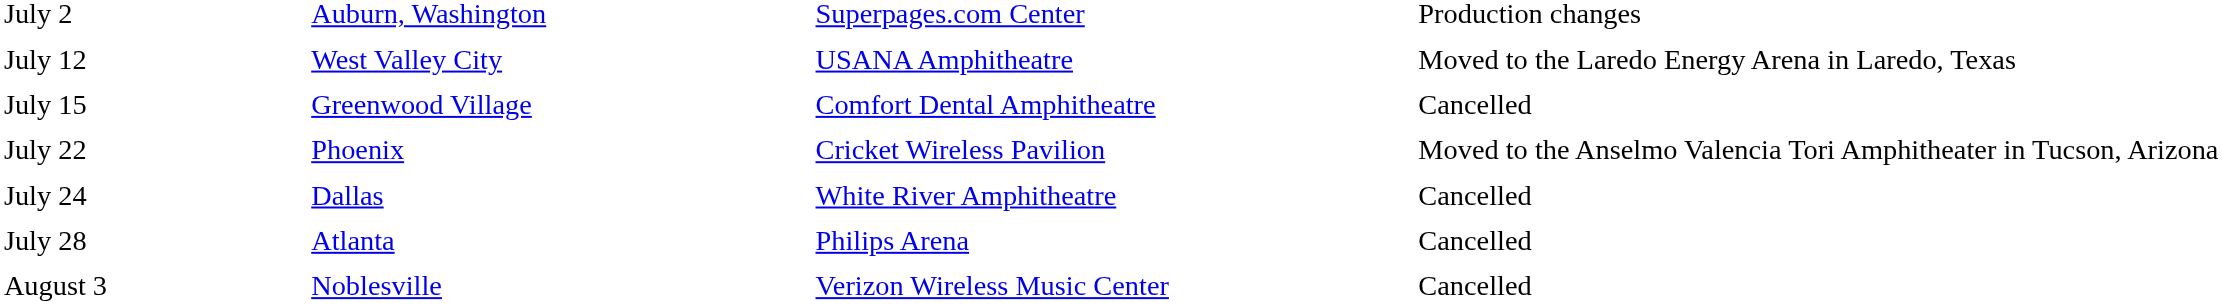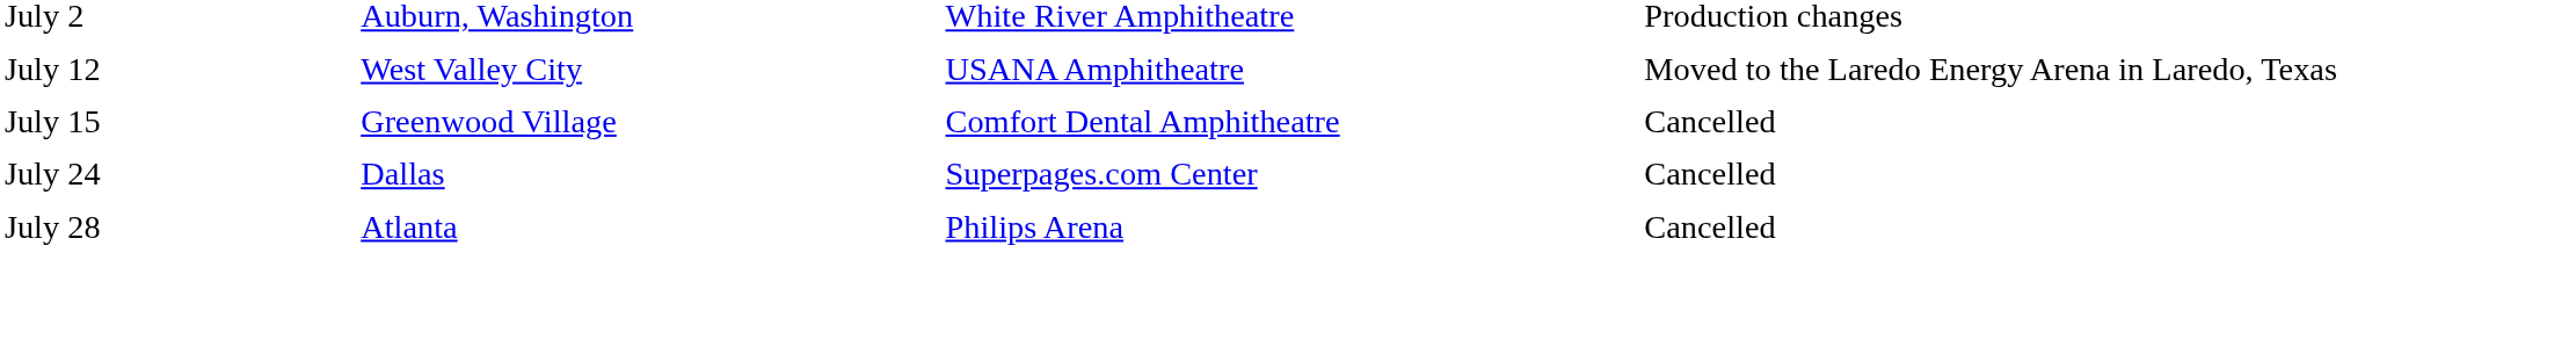 <table cellpadding="2" style="border: 0px solid darkgray; font-size:90%">
 <tr>
 <th width="150"></th>
 <th width="250"></th>
 <th width="300"></th>
 <th width="500"></th>
 </tr>
 <tr>
 <td>July 2</td>
 <td><a href='#'>Auburn, Washington</a></td>
-<td><a href='#'>Superpages.com Center</a></td>
+<td><a href='#'>White River Amphitheatre</a></td>
 <td>Production changes</td>
 </tr>
 <tr>
 <td>July 12</td>
 <td><a href='#'>West Valley City</a></td>
 <td><a href='#'>USANA Amphitheatre</a></td>
 <td>Moved to the Laredo Energy Arena in Laredo, Texas </td>
 </tr>
 <tr>
 <td>July 15</td>
 <td><a href='#'>Greenwood Village</a></td>
 <td><a href='#'>Comfort Dental Amphitheatre</a></td>
 <td>Cancelled</td>
 </tr>
 <tr>
-<td>July 22</td>
-<td><a href='#'>Phoenix</a></td>
-<td><a href='#'>Cricket Wireless Pavilion</a></td>
-<td>Moved to the Anselmo Valencia Tori Amphitheater in Tucson, Arizona </td>
-</tr>
-<tr>
 <td>July 24</td>
 <td><a href='#'>Dallas</a></td>
-<td><a href='#'>White River Amphitheatre</a></td>
+<td><a href='#'>Superpages.com Center</a></td>
 <td>Cancelled</td>
 </tr>
 <tr>
 <td>July 28</td>
 <td><a href='#'>Atlanta</a></td>
 <td><a href='#'>Philips Arena</a></td>
 <td>Cancelled</td>
 </tr>
-<tr>
-<td>August 3</td>
-<td><a href='#'>Noblesville</a></td>
-<td><a href='#'>Verizon Wireless Music Center</a></td>
-<td>Cancelled</td>
-</tr>
 </table>
